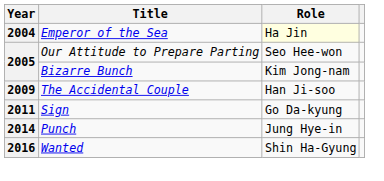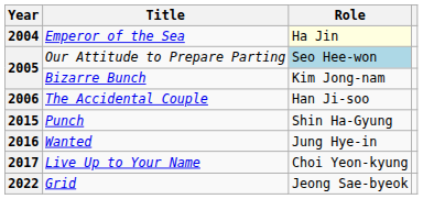 <table class="wikitable plainrowheaders sortable">
 <tr>
 <th scope="col">Year</th>
 <th scope="col">Title</th>
 <th scope="col">Role</th>
 <th scope="col" class="unsortable"></th>
 </tr>
 <tr>
 <th scope="row">2004</th>
 <td><em><a href='#'>Emperor of the Sea</a></em></td>
 <td style="background: lightyellow;">Ha Jin</td>
 <td style="text-align:center"></td>
 </tr>
 <tr>
 <th scope="row" rowspan="2">2005</th>
 <td><em>Our Attitude to Prepare Parting</em></td>
-<td>Seo Hee-won</td>
+<td style="background: lightblue;">Seo Hee-won</td>
 <td style="text-align:center"></td>
 </tr>
 <tr>
 <td><em><a href='#'>Bizarre Bunch</a></em></td>
 <td>Kim Jong-nam</td>
 <td style="text-align:center"></td>
 </tr>
 <tr>
-<th scope="row">2009</th>
+<th scope="row">2006</th>
 <td><em><a href='#'>The Accidental Couple</a></em></td>
 <td>Han Ji-soo</td>
 <td style="text-align:center"></td>
 </tr>
 <tr>
-<th scope="row">2011</th>
-<td><em><a href='#'>Sign</a></em></td>
-<td>Go Da-kyung</td>
-<td style="text-align:center"></td>
-</tr>
-<tr>
-<th scope="row">2014</th>
+<th scope="row">2015</th>
 <td><em><a href='#'>Punch</a></em></td>
-<td>Jung Hye-in</td>
+<td>Shin Ha-Gyung</td>
 <td style="text-align:center"></td>
 </tr>
 <tr>
 <th scope="row">2016</th>
 <td><em><a href='#'>Wanted</a></em></td>
-<td>Shin Ha-Gyung</td>
+<td>Jung Hye-in</td>
+<td style="text-align:center"></td>
+</tr>
+<tr>
+<th scope="row">2017</th>
+<td><em><a href='#'>Live Up to Your Name</a></em></td>
+<td>Choi Yeon-kyung</td>
+<td style="text-align:center"></td>
+</tr>
+<tr>
+<th scope="row">2022</th>
+<td><em><a href='#'>Grid</a></em></td>
+<td>Jeong Sae-byeok</td>
 <td style="text-align:center"></td>
 </tr>
 </table>
